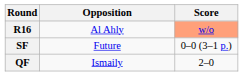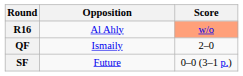 <table class="wikitable plainrowheaders" style="text-align:center;float:right">
 <tr>
 <th scope="col" style="width:25px">Round</th>
 <th scope="col" style="width:200px">Opposition</th>
 <th scope="col" style="width:90px">Score</th>
 </tr>
 <tr>
 <th scope="row" style="text-align:center">R16</th>
 <td><a href='#'>Al Ahly</a></td>
 <td style="background: lightsalmon;"><a href='#'>w/o</a></td>
 </tr>
 <tr>
+<th scope="row" style="text-align:center">QF</th>
+<td><a href='#'>Ismaily</a></td>
+<td>2–0</td>
+</tr>
+<tr>
 <th scope="row" style="text-align:center">SF</th>
 <td><a href='#'>Future</a></td>
 <td>0–0 (3–1 <a href='#'>p.</a>)</td>
 </tr>
-<tr>
-<th scope="row" style="text-align:center">QF</th>
-<td><a href='#'>Ismaily</a></td>
-<td>2–0</td>
-</tr>
 </table>
